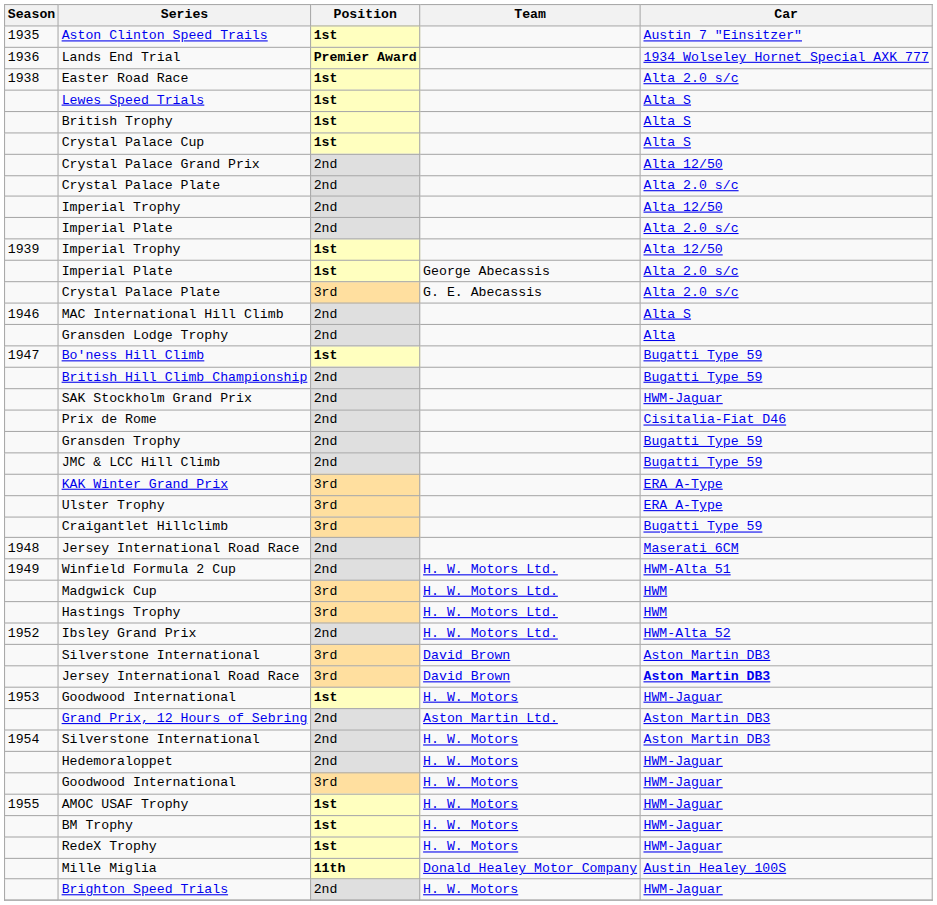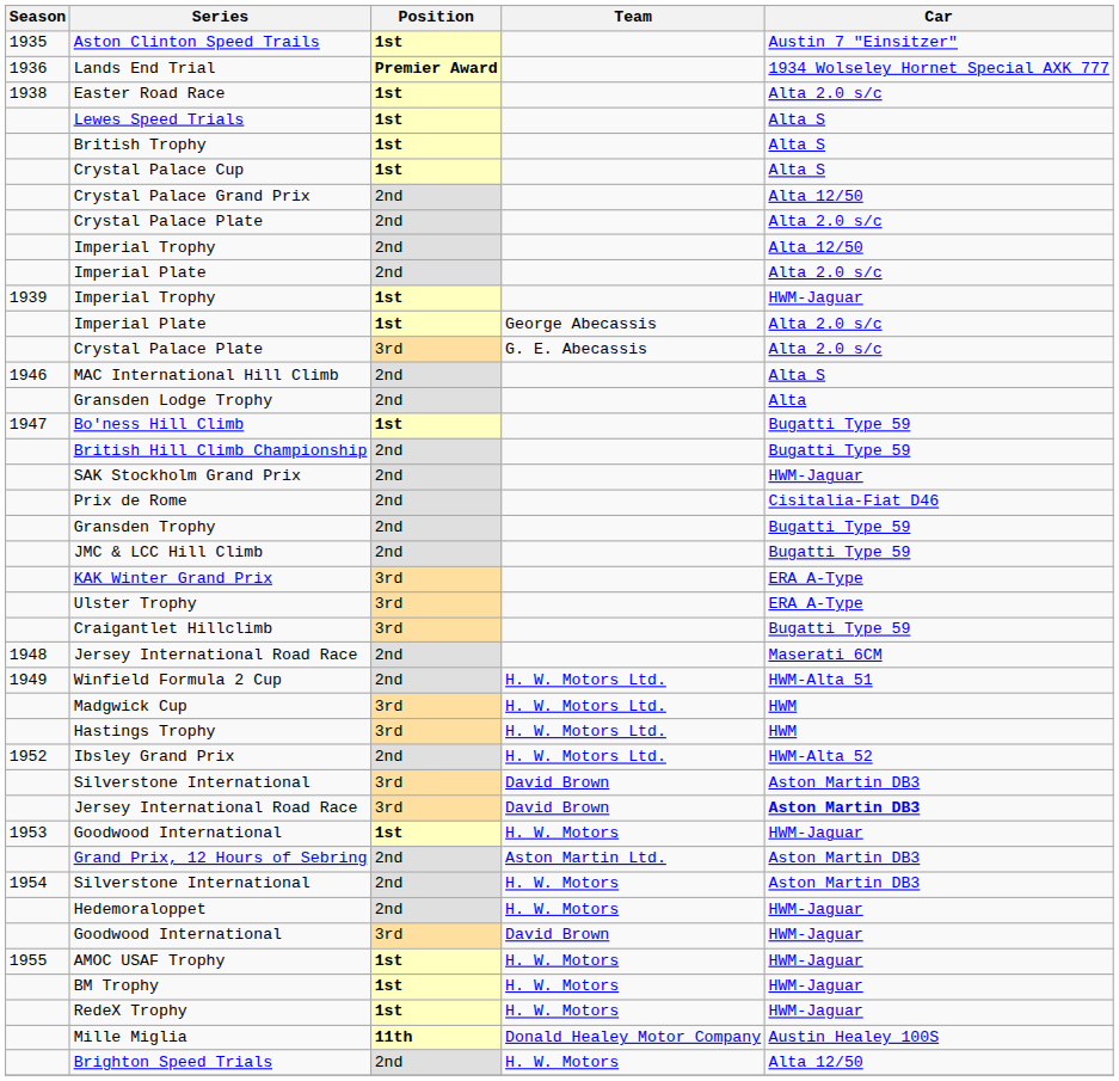 <table class="wikitable" style="font-size: 95%;">
 <tr>
 <th>Season</th>
 <th>Series</th>
 <th>Position</th>
 <th>Team</th>
 <th>Car</th>
 </tr>
 <tr>
 <td>1935</td>
 <td><a href='#'>Aston Clinton Speed Trails</a>  </td>
 <td style="background:#ffffbf;"><strong>1st</strong></td>
 <td></td>
 <td><a href='#'>Austin 7 "Einsitzer"</a></td>
 </tr>
 <tr>
 <td>1936</td>
 <td>Lands End Trial</td>
 <td style="background:#ffffbf;"><strong>Premier Award</strong></td>
 <td></td>
 <td><a href='#'>1934 Wolseley Hornet Special AXK 777</a></td>
 </tr>
 <tr>
 <td>1938</td>
 <td>Easter Road Race  </td>
 <td style="background:#ffffbf;"><strong>1st</strong></td>
 <td></td>
 <td><a href='#'>Alta 2.0 s/c</a></td>
 </tr>
 <tr>
 <td></td>
 <td><a href='#'>Lewes Speed Trials</a>  </td>
 <td style="background:#ffffbf;"><strong>1st</strong></td>
 <td></td>
 <td><a href='#'>Alta S</a></td>
 </tr>
 <tr>
 <td></td>
 <td>British Trophy  </td>
 <td style="background:#ffffbf;"><strong>1st</strong></td>
 <td></td>
 <td><a href='#'>Alta S</a></td>
 </tr>
 <tr>
 <td></td>
 <td>Crystal Palace Cup  </td>
 <td style="background:#ffffbf;"><strong>1st</strong></td>
 <td></td>
 <td><a href='#'>Alta S</a></td>
 </tr>
 <tr>
 <td></td>
 <td>Crystal Palace Grand Prix</td>
 <td style="background:#dfdfdf;">2nd</td>
 <td></td>
 <td><a href='#'>Alta 12/50</a></td>
 </tr>
 <tr>
 <td></td>
 <td>Crystal Palace Plate  </td>
 <td style="background:#dfdfdf;">2nd</td>
 <td></td>
 <td><a href='#'>Alta 2.0 s/c</a></td>
 </tr>
 <tr>
 <td></td>
 <td>Imperial Trophy  </td>
 <td style="background:#dfdfdf;">2nd</td>
 <td></td>
 <td><a href='#'>Alta 12/50</a></td>
 </tr>
 <tr>
 <td></td>
 <td>Imperial Plate  </td>
 <td style="background:#dfdfdf;">2nd</td>
 <td></td>
 <td><a href='#'>Alta 2.0 s/c</a></td>
 </tr>
 <tr>
 <td>1939</td>
 <td>Imperial Trophy  </td>
 <td style="background:#ffffbf;"><strong>1st</strong></td>
 <td></td>
-<td><a href='#'>Alta 12/50</a></td>
+<td><a href='#'>HWM-Jaguar</a></td>
 </tr>
 <tr>
 <td></td>
 <td>Imperial Plate  </td>
 <td style="background:#ffffbf;"><strong>1st</strong></td>
 <td>George Abecassis</td>
 <td><a href='#'>Alta 2.0 s/c</a></td>
 </tr>
 <tr>
 <td></td>
 <td>Crystal Palace Plate  </td>
 <td style="background:#ffdf9f;">3rd</td>
 <td>G. E. Abecassis</td>
 <td><a href='#'>Alta 2.0 s/c</a></td>
 </tr>
 <tr>
 <td>1946</td>
 <td>MAC International Hill Climb  </td>
 <td style="background:#dfdfdf;">2nd</td>
 <td></td>
 <td><a href='#'>Alta S</a></td>
 </tr>
 <tr>
 <td></td>
 <td>Gransden Lodge Trophy  </td>
 <td style="background:#dfdfdf;">2nd</td>
 <td></td>
 <td><a href='#'>Alta</a></td>
 </tr>
 <tr>
 <td>1947</td>
 <td><a href='#'>Bo'ness Hill Climb</a>  </td>
 <td style="background:#ffffbf;"><strong>1st</strong></td>
 <td></td>
 <td><a href='#'>Bugatti Type 59</a></td>
 </tr>
 <tr>
 <td></td>
 <td><a href='#'>British Hill Climb Championship</a>  </td>
 <td style="background:#dfdfdf;">2nd</td>
 <td></td>
 <td><a href='#'>Bugatti Type 59</a></td>
 </tr>
 <tr>
 <td></td>
 <td>SAK Stockholm Grand Prix  </td>
 <td style="background:#dfdfdf;">2nd</td>
 <td></td>
 <td><a href='#'>HWM-Jaguar</a></td>
 </tr>
 <tr>
 <td></td>
 <td>Prix de Rome  </td>
 <td style="background:#dfdfdf;">2nd</td>
 <td></td>
 <td><a href='#'>Cisitalia-Fiat D46</a></td>
 </tr>
 <tr>
 <td></td>
 <td>Gransden Trophy  </td>
 <td style="background:#dfdfdf;">2nd</td>
 <td></td>
 <td><a href='#'>Bugatti Type 59</a></td>
 </tr>
 <tr>
 <td></td>
 <td>JMC & LCC Hill Climb  </td>
 <td style="background:#dfdfdf;">2nd</td>
 <td></td>
 <td><a href='#'>Bugatti Type 59</a></td>
 </tr>
 <tr>
 <td></td>
 <td><a href='#'>KAK Winter Grand Prix</a>  </td>
 <td style="background:#ffdf9f;">3rd</td>
 <td></td>
 <td><a href='#'>ERA A-Type</a></td>
 </tr>
 <tr>
 <td></td>
 <td>Ulster Trophy  </td>
 <td style="background:#ffdf9f;">3rd</td>
 <td></td>
 <td><a href='#'>ERA A-Type</a></td>
 </tr>
 <tr>
 <td></td>
 <td>Craigantlet Hillclimb  </td>
 <td style="background:#ffdf9f;">3rd</td>
 <td></td>
 <td><a href='#'>Bugatti Type 59</a></td>
 </tr>
 <tr>
 <td>1948</td>
 <td>Jersey International Road Race  </td>
 <td style="background:#dfdfdf;">2nd</td>
 <td></td>
 <td><a href='#'>Maserati 6CM</a></td>
 </tr>
 <tr>
 <td>1949</td>
 <td>Winfield Formula 2 Cup  </td>
 <td style="background:#dfdfdf;">2nd</td>
 <td><a href='#'>H. W. Motors Ltd.</a></td>
 <td><a href='#'>HWM-Alta 51</a></td>
 </tr>
 <tr>
 <td></td>
 <td>Madgwick Cup  </td>
 <td style="background:#ffdf9f;">3rd</td>
 <td><a href='#'>H. W. Motors Ltd.</a></td>
 <td><a href='#'>HWM</a></td>
 </tr>
 <tr>
 <td></td>
 <td>Hastings Trophy  </td>
 <td style="background:#ffdf9f;">3rd</td>
 <td><a href='#'>H. W. Motors Ltd.</a></td>
 <td><a href='#'>HWM</a></td>
 </tr>
 <tr>
 <td>1952</td>
 <td>Ibsley Grand Prix  </td>
 <td style="background:#dfdfdf;">2nd</td>
 <td><a href='#'>H. W. Motors Ltd.</a></td>
 <td><a href='#'>HWM-Alta 52</a></td>
 </tr>
 <tr>
 <td></td>
 <td>Silverstone International  </td>
 <td style="background:#ffdf9f;">3rd</td>
 <td><a href='#'>David Brown</a></td>
 <td><a href='#'>Aston Martin DB3</a></td>
 </tr>
 <tr>
 <td></td>
 <td>Jersey International Road Race  </td>
 <td style="background:#ffdf9f;">3rd</td>
 <td><a href='#'>David Brown</a></td>
 <td><strong><a href='#'>Aston Martin DB3</a></strong></td>
 </tr>
 <tr>
 <td>1953</td>
 <td>Goodwood International  </td>
 <td style="background:#ffffbf;"><strong>1st</strong></td>
 <td><a href='#'>H. W. Motors</a></td>
 <td><a href='#'>HWM-Jaguar</a></td>
 </tr>
 <tr>
 <td></td>
 <td><a href='#'>Grand Prix, 12 Hours of Sebring</a>  </td>
 <td style="background:#dfdfdf;">2nd</td>
 <td><a href='#'>Aston Martin Ltd.</a></td>
 <td><a href='#'>Aston Martin DB3</a></td>
 </tr>
 <tr>
 <td>1954</td>
 <td>Silverstone International  </td>
 <td style="background:#dfdfdf;">2nd</td>
 <td><a href='#'>H. W. Motors</a></td>
 <td><a href='#'>Aston Martin DB3</a></td>
 </tr>
 <tr>
 <td></td>
 <td>Hedemoraloppet  </td>
 <td style="background:#dfdfdf;">2nd</td>
 <td><a href='#'>H. W. Motors</a></td>
 <td><a href='#'>HWM-Jaguar</a></td>
 </tr>
 <tr>
 <td></td>
 <td>Goodwood International  </td>
 <td style="background:#ffdf9f;">3rd</td>
-<td><a href='#'>H. W. Motors</a></td>
+<td><a href='#'>David Brown</a></td>
 <td><a href='#'>HWM-Jaguar</a></td>
 </tr>
 <tr>
 <td>1955</td>
 <td>AMOC USAF Trophy  </td>
 <td style="background:#ffffbf;"><strong>1st</strong></td>
 <td><a href='#'>H. W. Motors</a></td>
 <td><a href='#'>HWM-Jaguar</a></td>
 </tr>
 <tr>
 <td></td>
 <td>BM Trophy  </td>
 <td style="background:#ffffbf;"><strong>1st</strong></td>
 <td><a href='#'>H. W. Motors</a></td>
 <td><a href='#'>HWM-Jaguar</a></td>
 </tr>
 <tr>
 <td></td>
 <td>RedeX Trophy  </td>
 <td style="background:#ffffbf;"><strong>1st</strong></td>
 <td><a href='#'>H. W. Motors</a></td>
 <td><a href='#'>HWM-Jaguar</a></td>
 </tr>
 <tr>
 <td></td>
 <td>Mille Miglia</td>
 <td style="background:#ffffbf;"><strong>11th</strong></td>
 <td><a href='#'>Donald Healey Motor Company</a></td>
 <td><a href='#'>Austin Healey 100S</a></td>
 </tr>
 <tr>
 <td></td>
 <td><a href='#'>Brighton Speed Trials</a>  </td>
 <td style="background:#dfdfdf;">2nd</td>
 <td><a href='#'>H. W. Motors</a></td>
-<td><a href='#'>HWM-Jaguar</a></td>
+<td><a href='#'>Alta 12/50</a></td>
 </tr>
 <tr>
 </tr>
 </table>
